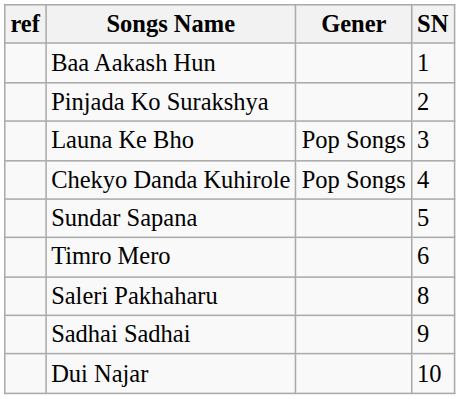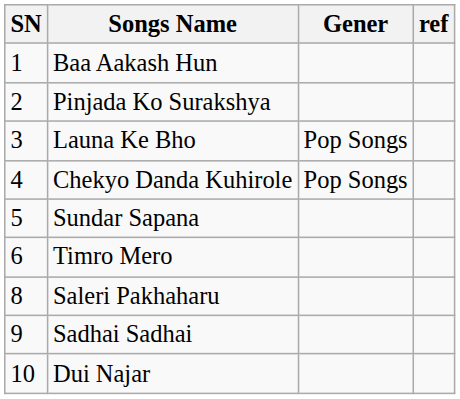 <table class="wikitable sortable">
 <tr>
-<th>ref</th>
+<th>SN</th>
 <th>Songs Name</th>
 <th>Gener</th>
-<th>SN</th>
+<th>ref</th>
 </tr>
 <tr>
-<td></td>
+<td>1</td>
 <td>Baa Aakash Hun</td>
 <td></td>
-<td>1</td>
+<td></td>
 </tr>
 <tr>
-<td></td>
+<td>2</td>
 <td>Pinjada Ko Surakshya</td>
 <td></td>
-<td>2</td>
+<td></td>
 </tr>
 <tr>
-<td></td>
+<td>3</td>
 <td>Launa Ke Bho</td>
 <td>Pop Songs</td>
-<td>3</td>
+<td></td>
 </tr>
 <tr>
-<td></td>
+<td>4</td>
 <td>Chekyo Danda Kuhirole</td>
 <td>Pop Songs</td>
-<td>4</td>
+<td></td>
 </tr>
 <tr>
-<td></td>
+<td>5</td>
 <td>Sundar Sapana</td>
 <td></td>
-<td>5</td>
+<td></td>
 </tr>
 <tr>
-<td></td>
+<td>6</td>
 <td>Timro Mero</td>
 <td></td>
-<td>6</td>
+<td></td>
 </tr>
 <tr>
-<td></td>
+<td>8</td>
 <td>Saleri Pakhaharu</td>
 <td></td>
-<td>8</td>
+<td></td>
 </tr>
 <tr>
-<td></td>
+<td>9</td>
 <td>Sadhai Sadhai</td>
 <td></td>
-<td>9</td>
+<td></td>
 </tr>
 <tr>
-<td></td>
+<td>10</td>
 <td>Dui Najar</td>
 <td></td>
-<td>10</td>
+<td></td>
 </tr>
 </table>
